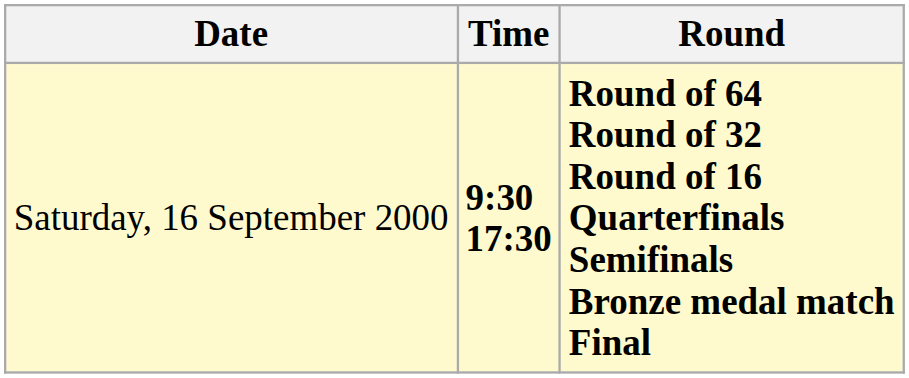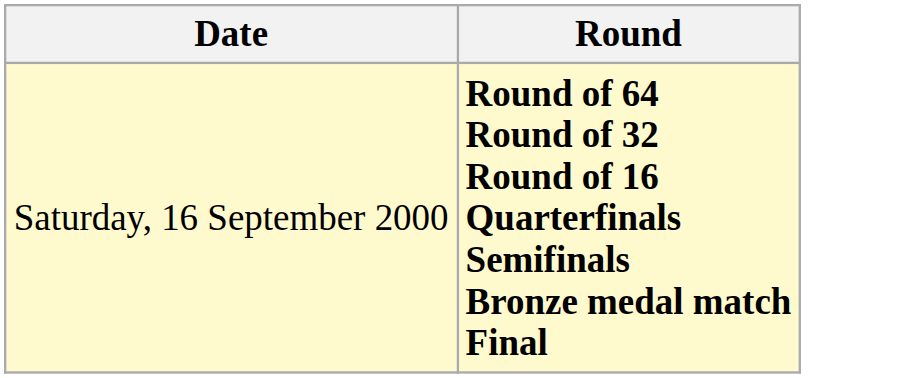 <table class="wikitable">
 <tr>
 <th>Date</th>
-<th>Time</th>
 <th>Round</th>
 </tr>
 <tr style=background:lemonchiffon>
 <td>Saturday, 16 September 2000</td>
-<td><strong>9:30</strong><br><strong>17:30</strong></td>
 <td><strong>Round of 64</strong><br><strong>Round of 32</strong><br><strong>Round of 16</strong><br><strong>Quarterfinals</strong><br><strong>Semifinals</strong><br><strong>Bronze medal match</strong><br><strong>Final</strong></td>
 </tr>
 </table>
